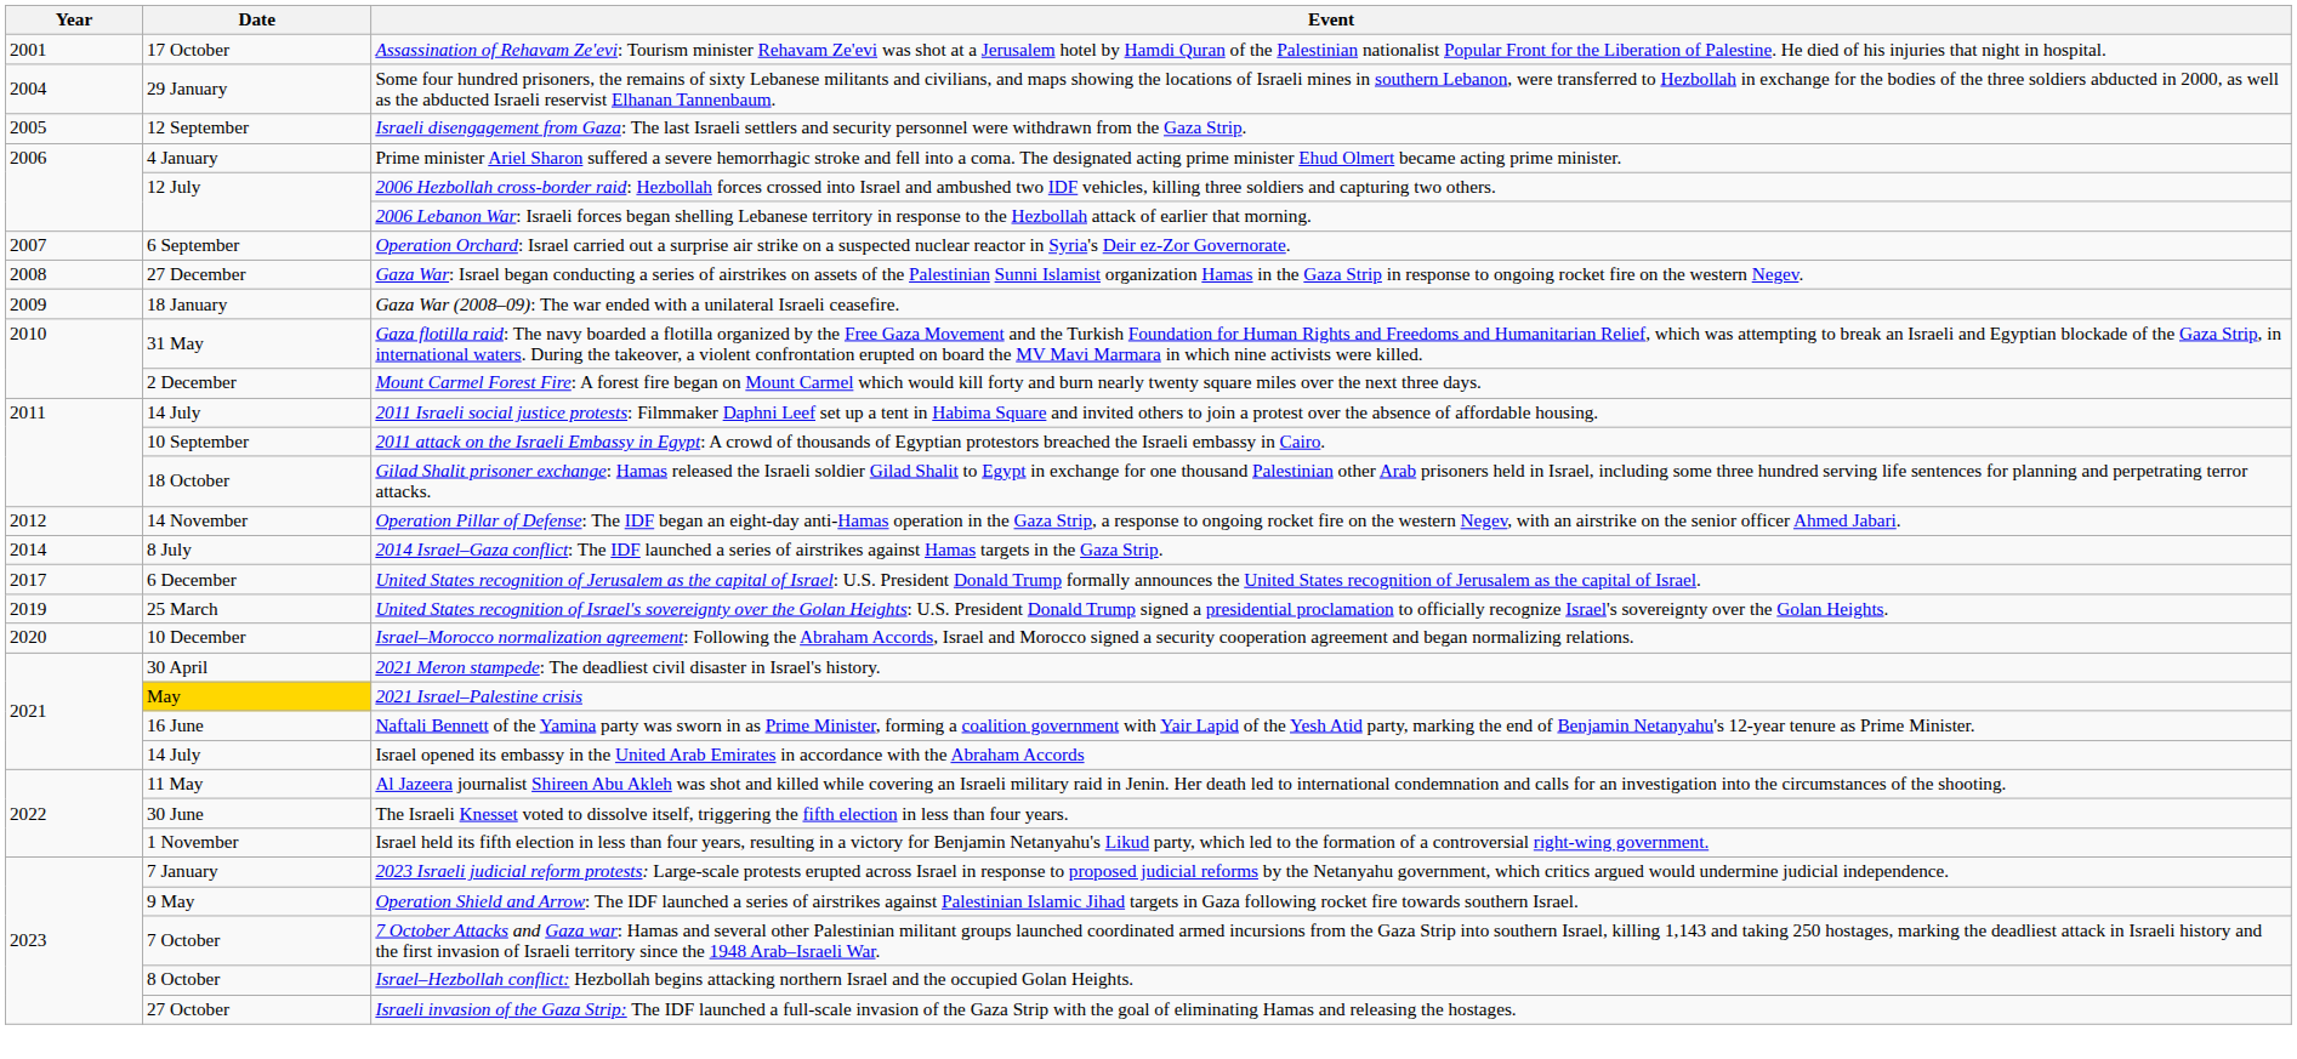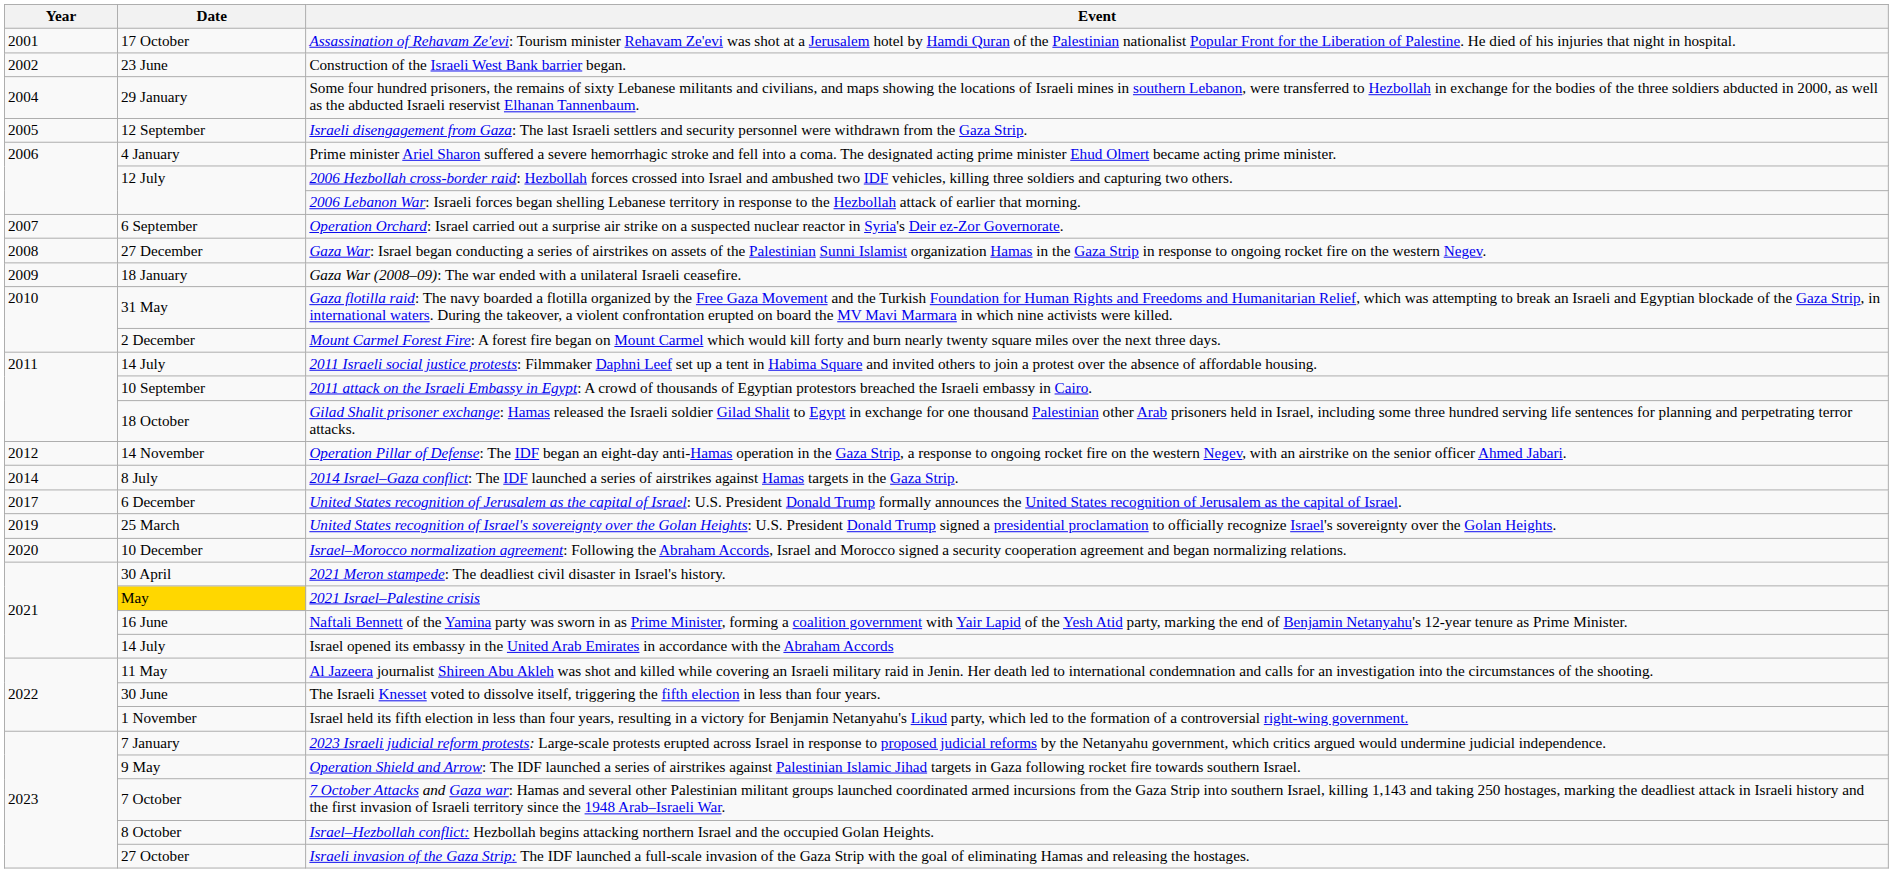 <table class="wikitable" width="100%">
 <tr>
 <th style="width:6%">Year</th>
 <th style="width:10%">Date</th>
 <th>Event</th>
 </tr>
 <tr>
 <td>2001</td>
 <td>17 October</td>
 <td><em><a href='#'>Assassination of Rehavam Ze'evi</a></em>: Tourism minister <a href='#'>Rehavam Ze'evi</a> was shot at a <a href='#'>Jerusalem</a> hotel by <a href='#'>Hamdi Quran</a> of the <a href='#'>Palestinian</a> nationalist <a href='#'>Popular Front for the Liberation of Palestine</a>.  He died of his injuries that night in hospital.</td>
+</tr>
+<tr>
+<td>2002</td>
+<td>23 June</td>
+<td>Construction of the <a href='#'>Israeli West Bank barrier</a> began.</td>
 </tr>
 <tr>
 <td>2004</td>
 <td>29 January</td>
 <td>Some four hundred prisoners, the remains of sixty Lebanese militants and civilians, and maps showing the locations of Israeli mines in <a href='#'>southern Lebanon</a>, were transferred to <a href='#'>Hezbollah</a> in exchange for the bodies of the three soldiers abducted in 2000, as well as the abducted Israeli reservist <a href='#'>Elhanan Tannenbaum</a>.</td>
 </tr>
 <tr>
 <td>2005</td>
 <td>12 September</td>
 <td><em><a href='#'>Israeli disengagement from Gaza</a></em>: The last Israeli settlers and security personnel were withdrawn from the <a href='#'>Gaza Strip</a>.</td>
 </tr>
 <tr>
 <td rowspan="3" valign="top">2006</td>
 <td>4 January</td>
 <td>Prime minister <a href='#'>Ariel Sharon</a> suffered a severe hemorrhagic stroke and fell into a coma.  The designated acting prime minister <a href='#'>Ehud Olmert</a> became acting prime minister.</td>
 </tr>
 <tr>
 <td rowspan="2" valign="top">12 July</td>
 <td><em><a href='#'>2006 Hezbollah cross-border raid</a></em>: <a href='#'>Hezbollah</a> forces crossed into Israel and ambushed two <a href='#'>IDF</a> vehicles, killing three soldiers and capturing two others.</td>
 </tr>
 <tr>
 <td><em><a href='#'>2006 Lebanon War</a></em>: Israeli forces began shelling Lebanese territory in response to the <a href='#'>Hezbollah</a> attack of earlier that morning.</td>
 </tr>
 <tr>
 <td>2007</td>
 <td>6 September</td>
 <td><em><a href='#'>Operation Orchard</a></em>: Israel carried out a surprise air strike on a suspected nuclear reactor in <a href='#'>Syria</a>'s <a href='#'>Deir ez-Zor Governorate</a>.</td>
 </tr>
 <tr>
 <td>2008</td>
 <td>27 December</td>
 <td><em><a href='#'>Gaza War</a></em>: Israel began conducting a series of airstrikes on assets of the <a href='#'>Palestinian</a> <a href='#'>Sunni Islamist</a> organization <a href='#'>Hamas</a> in the <a href='#'>Gaza Strip</a> in response to ongoing rocket fire on the western <a href='#'>Negev</a>.</td>
 </tr>
 <tr>
 <td>2009</td>
 <td>18 January</td>
 <td><em>Gaza War (2008–09)</em>: The war ended with a unilateral Israeli ceasefire.</td>
 </tr>
 <tr>
 <td rowspan="2" valign="top">2010</td>
 <td>31 May</td>
 <td><em><a href='#'>Gaza flotilla raid</a></em>: The navy boarded a flotilla organized by the <a href='#'>Free Gaza Movement</a> and the Turkish <a href='#'>Foundation for Human Rights and Freedoms and Humanitarian Relief</a>, which was attempting to break an Israeli and Egyptian blockade of the <a href='#'>Gaza Strip</a>, in <a href='#'>international waters</a>.  During the takeover, a violent confrontation erupted on board the <a href='#'>MV Mavi Marmara</a> in which nine activists were killed.</td>
 </tr>
 <tr>
 <td>2 December</td>
 <td><em><a href='#'>Mount Carmel Forest Fire</a></em>: A forest fire began on <a href='#'>Mount Carmel</a> which would kill forty and burn nearly twenty square miles over the next three days.</td>
 </tr>
 <tr>
 <td rowspan="3" valign="top">2011</td>
 <td>14 July</td>
 <td><em><a href='#'>2011 Israeli social justice protests</a></em>: Filmmaker <a href='#'>Daphni Leef</a> set up a tent in <a href='#'>Habima Square</a> and invited others to join a protest over the absence of affordable housing.</td>
 </tr>
 <tr>
 <td>10 September</td>
 <td><em><a href='#'>2011 attack on the Israeli Embassy in Egypt</a></em>: A crowd of thousands of Egyptian protestors breached the Israeli embassy in <a href='#'>Cairo</a>.</td>
 </tr>
 <tr>
 <td>18 October</td>
 <td><em><a href='#'>Gilad Shalit prisoner exchange</a></em>: <a href='#'>Hamas</a> released the Israeli soldier <a href='#'>Gilad Shalit</a> to <a href='#'>Egypt</a> in exchange for one thousand <a href='#'>Palestinian</a> other <a href='#'>Arab</a> prisoners held in Israel, including some three hundred serving life sentences for planning and perpetrating terror attacks.</td>
 </tr>
 <tr>
 <td>2012</td>
 <td>14 November</td>
 <td><em><a href='#'>Operation Pillar of Defense</a></em>: The <a href='#'>IDF</a> began an eight-day anti-<a href='#'>Hamas</a> operation in the <a href='#'>Gaza Strip</a>, a response to ongoing rocket fire on the western <a href='#'>Negev</a>, with an airstrike on the senior officer <a href='#'>Ahmed Jabari</a>.</td>
 </tr>
 <tr>
 <td>2014</td>
 <td>8 July</td>
 <td><em><a href='#'>2014 Israel–Gaza conflict</a></em>: The <a href='#'>IDF</a> launched a series of airstrikes against <a href='#'>Hamas</a> targets in the <a href='#'>Gaza Strip</a>.</td>
 </tr>
 <tr>
 <td>2017</td>
 <td>6 December</td>
 <td><em><a href='#'>United States recognition of Jerusalem as the capital of Israel</a></em>: U.S. President <a href='#'>Donald Trump</a> formally announces the <a href='#'>United States recognition of Jerusalem as the capital of Israel</a>.</td>
 </tr>
 <tr>
 <td>2019</td>
 <td>25 March</td>
 <td><em><a href='#'>United States recognition of Israel's sovereignty over the Golan Heights</a></em>: U.S. President <a href='#'>Donald Trump</a> signed a <a href='#'>presidential proclamation</a> to officially recognize <a href='#'>Israel</a>'s sovereignty over the <a href='#'>Golan Heights</a>.</td>
 </tr>
 <tr>
 <td>2020</td>
 <td>10 December</td>
 <td><em><a href='#'>Israel–Morocco normalization agreement</a></em>: Following the <a href='#'>Abraham Accords</a>, Israel and Morocco signed a security cooperation agreement and began normalizing relations.</td>
 </tr>
 <tr>
 <td rowspan="4">2021</td>
 <td>30 April</td>
 <td><em><a href='#'>2021 Meron stampede</a></em>: The deadliest civil disaster in Israel's history.</td>
 </tr>
 <tr>
 <td style="background: gold;">May</td>
 <td><em><a href='#'>2021 Israel–Palestine crisis</a></em></td>
 </tr>
 <tr>
 <td>16 June</td>
 <td><a href='#'>Naftali Bennett</a> of the <a href='#'>Yamina</a> party was sworn in as <a href='#'>Prime Minister</a>, forming a <a href='#'>coalition government</a> with <a href='#'>Yair Lapid</a> of the <a href='#'>Yesh Atid</a> party, marking the end of <a href='#'>Benjamin Netanyahu</a>'s 12-year tenure as Prime Minister.</td>
 </tr>
 <tr>
 <td>14 July</td>
 <td>Israel opened its embassy in the <a href='#'>United Arab Emirates</a> in accordance with the <a href='#'>Abraham Accords</a></td>
 </tr>
 <tr>
 <td rowspan="3">2022</td>
 <td>11 May</td>
 <td><a href='#'>Al Jazeera</a> journalist <a href='#'>Shireen Abu Akleh</a> was shot and killed while covering an Israeli military raid in Jenin. Her death led to international condemnation and calls for an investigation into the circumstances of the shooting.</td>
 </tr>
 <tr>
 <td>30 June</td>
 <td>The Israeli <a href='#'>Knesset</a> voted to dissolve itself, triggering the <a href='#'>fifth election</a> in less than four years.</td>
 </tr>
 <tr>
 <td>1 November</td>
 <td>Israel held its fifth election in less than four years, resulting in a victory for Benjamin Netanyahu's <a href='#'>Likud</a> party, which led to the formation of a controversial <a href='#'>right-wing government.</a></td>
 </tr>
 <tr>
 <td rowspan="5">2023</td>
 <td>7 January</td>
 <td><em><a href='#'>2023 Israeli judicial reform protests</a>:</em> Large-scale protests erupted across Israel in response to <a href='#'>proposed judicial reforms</a> by the Netanyahu government, which critics argued would undermine judicial independence.</td>
 </tr>
 <tr>
 <td>9 May</td>
 <td><em><a href='#'>Operation Shield and Arrow</a></em>: The IDF launched a series of airstrikes against <a href='#'>Palestinian Islamic Jihad</a> targets in Gaza following rocket fire towards southern Israel.</td>
 </tr>
 <tr>
 <td>7 October</td>
 <td><em><a href='#'>7 October Attacks</a> and <a href='#'>Gaza war</a></em>: Hamas and several other Palestinian militant groups launched coordinated armed incursions from the Gaza Strip into southern Israel, killing 1,143 and taking 250 hostages, marking the deadliest attack in Israeli history and the first invasion of Israeli territory since the <a href='#'>1948 Arab–Israeli War</a>.</td>
 </tr>
 <tr>
 <td>8 October</td>
 <td><em><a href='#'>Israel–Hezbollah conflict:</a></em> Hezbollah begins attacking northern Israel and the occupied Golan Heights.</td>
 </tr>
 <tr>
 <td>27 October</td>
 <td><em><a href='#'>Israeli invasion of the Gaza Strip:</a></em> The IDF launched a full-scale invasion of the Gaza Strip with the goal of eliminating Hamas and releasing the hostages.</td>
 </tr>
 </table>
